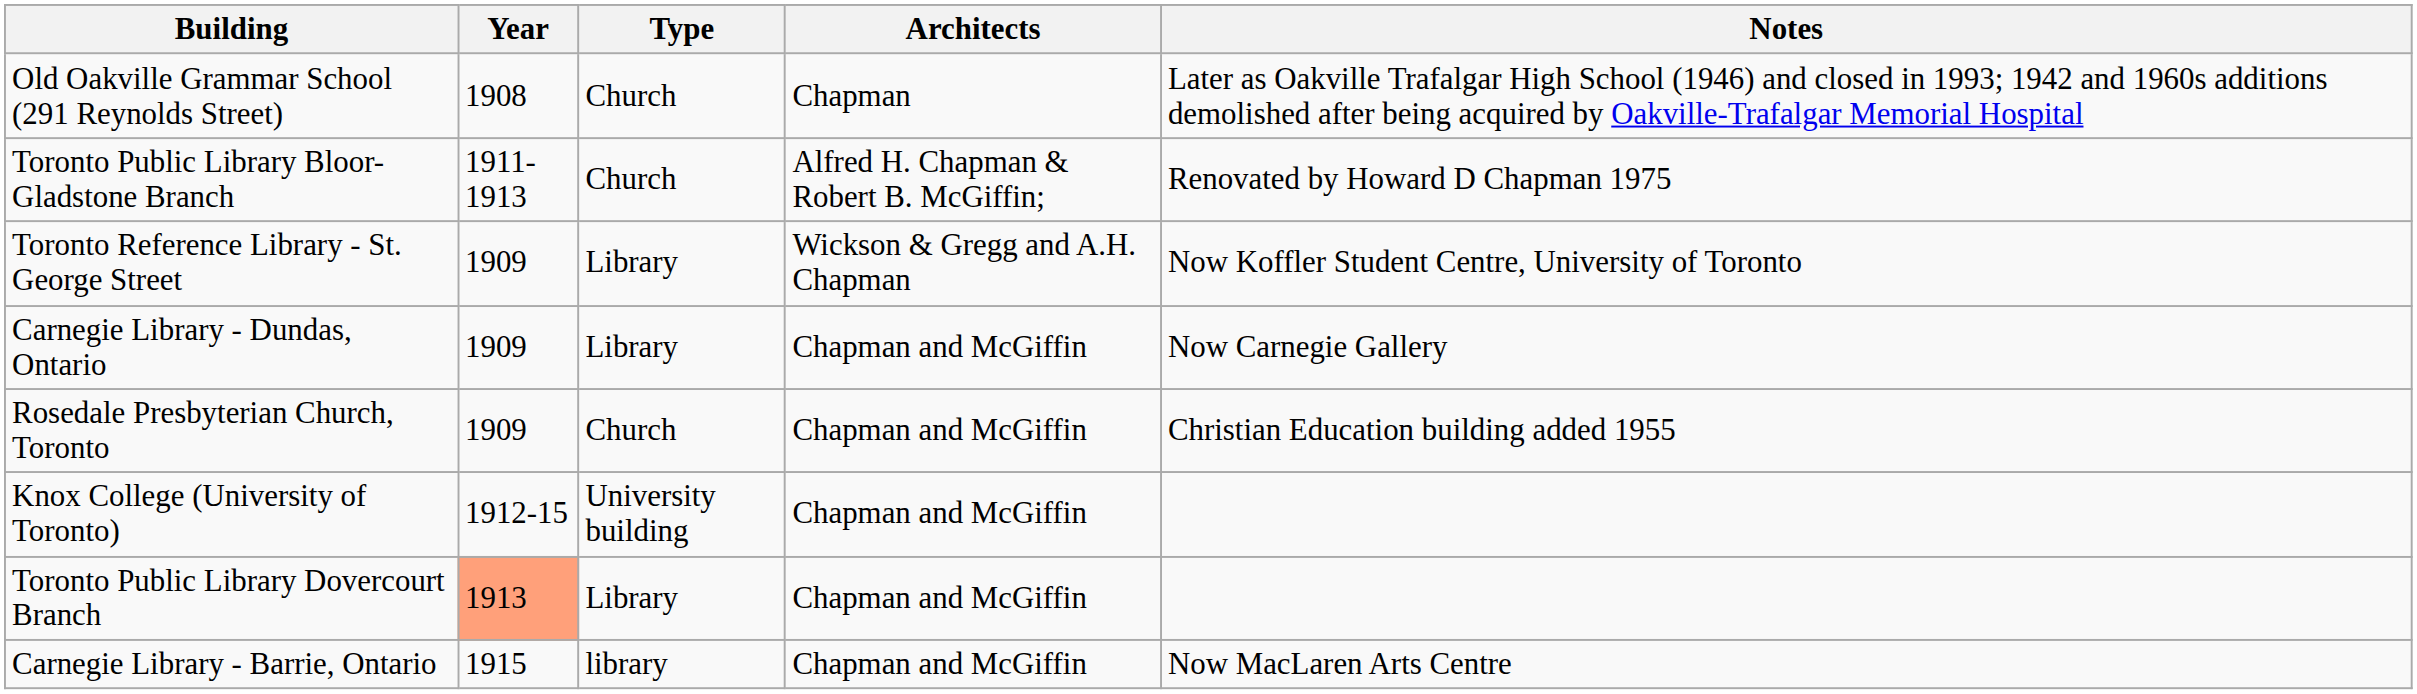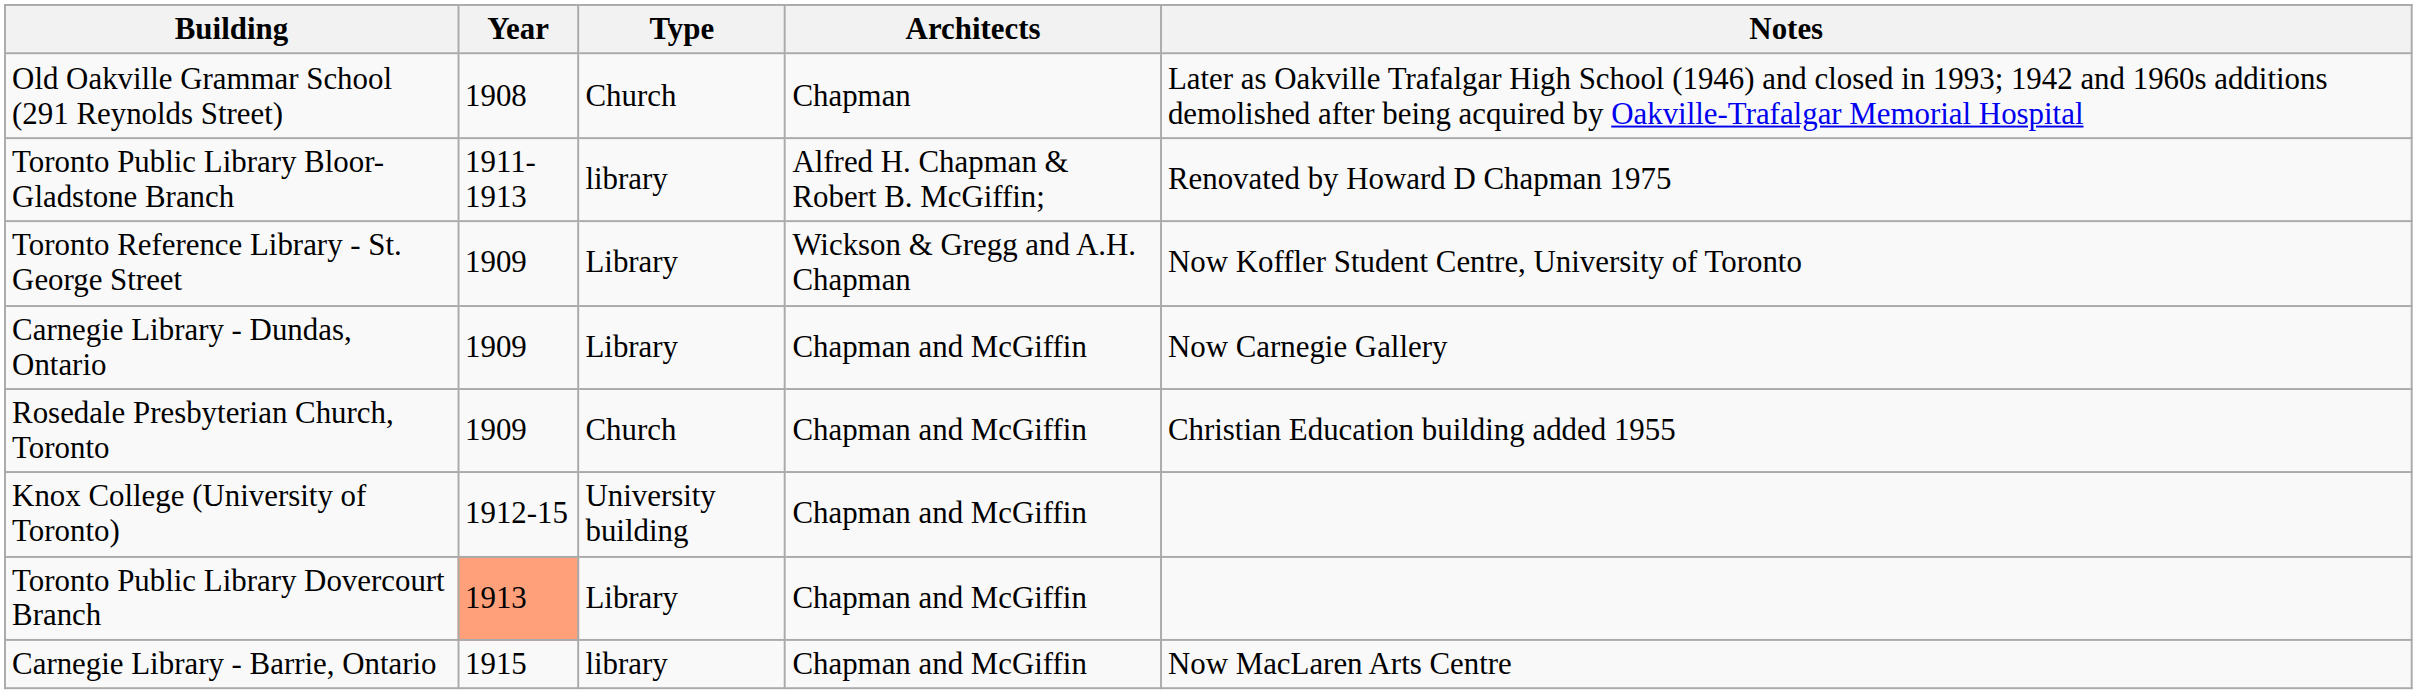 <table class="wikitable sortable">
 <tr>
 <th>Building</th>
 <th>Year</th>
 <th>Type</th>
 <th>Architects</th>
 <th>Notes</th>
 </tr>
 <tr>
 <td>Old Oakville Grammar School (291 Reynolds Street)</td>
 <td>1908</td>
 <td>Church</td>
 <td>Chapman</td>
 <td>Later as Oakville Trafalgar High School (1946) and closed in 1993; 1942 and 1960s additions demolished after being acquired by <a href='#'>Oakville-Trafalgar Memorial Hospital</a></td>
 </tr>
 <tr>
 <td>Toronto Public Library Bloor-Gladstone Branch</td>
 <td>1911-1913</td>
-<td>Church</td>
+<td>library</td>
 <td>Alfred H. Chapman & Robert B. McGiffin;</td>
 <td>Renovated by Howard D Chapman 1975</td>
 </tr>
 <tr>
 <td>Toronto Reference Library - St. George Street</td>
 <td>1909</td>
 <td>Library</td>
 <td>Wickson & Gregg and A.H. Chapman</td>
 <td>Now Koffler Student Centre, University of Toronto</td>
 </tr>
 <tr>
 <td>Carnegie Library - Dundas, Ontario</td>
 <td>1909</td>
 <td>Library</td>
 <td>Chapman and McGiffin</td>
 <td>Now Carnegie Gallery</td>
 </tr>
 <tr>
 <td>Rosedale Presbyterian Church,  Toronto</td>
 <td>1909</td>
 <td>Church</td>
 <td>Chapman and McGiffin</td>
 <td>Christian Education building added 1955</td>
 </tr>
 <tr>
 <td>Knox College (University of Toronto)</td>
 <td>1912-15</td>
 <td>University building</td>
 <td>Chapman and McGiffin</td>
 <td></td>
 </tr>
 <tr>
 <td>Toronto Public Library Dovercourt Branch</td>
 <td style="background: lightsalmon;">1913</td>
 <td>Library</td>
 <td>Chapman and McGiffin</td>
 <td></td>
 </tr>
 <tr>
 <td>Carnegie Library - Barrie, Ontario</td>
 <td>1915</td>
 <td>library</td>
 <td>Chapman and McGiffin</td>
 <td>Now MacLaren Arts Centre</td>
 </tr>
 </table>
